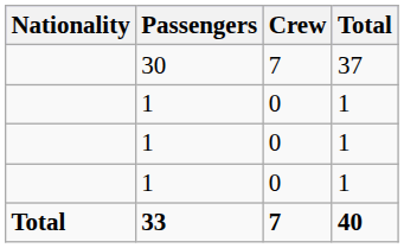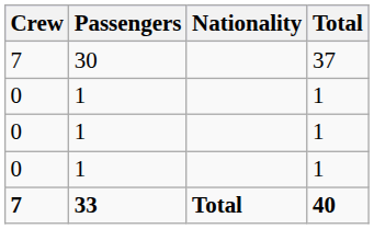 <table class="wikitable">
 <tr style="background:#ccf;">
+<th>Crew</th>
+<th>Passengers</th>
 <th>Nationality</th>
-<th>Passengers</th>
-<th>Crew</th>
 <th>Total</th>
 </tr>
 <tr valign=top>
+<td>7</td>
+<td>30</td>
 <td></td>
-<td>30</td>
-<td>7</td>
 <td>37</td>
 </tr>
 <tr valign=top>
+<td>0</td>
+<td>1</td>
 <td></td>
-<td>1</td>
-<td>0</td>
 <td>1</td>
 </tr>
 <tr valign=top>
+<td>0</td>
+<td>1</td>
 <td></td>
-<td>1</td>
-<td>0</td>
 <td>1</td>
 </tr>
 <tr valign=top>
+<td>0</td>
+<td>1</td>
 <td></td>
-<td>1</td>
-<td>0</td>
 <td>1</td>
 </tr>
 <tr valign=top>
+<td><strong>7</strong></td>
+<td><strong>33</strong></td>
 <td><strong>Total</strong></td>
-<td><strong>33</strong></td>
-<td><strong>7</strong></td>
 <td><strong>40</strong></td>
 </tr>
 </table>
